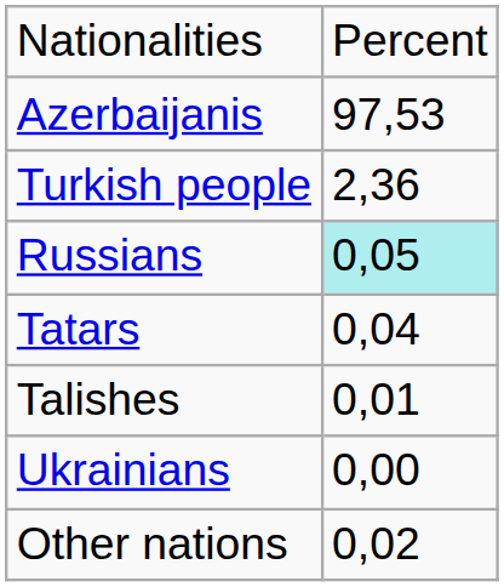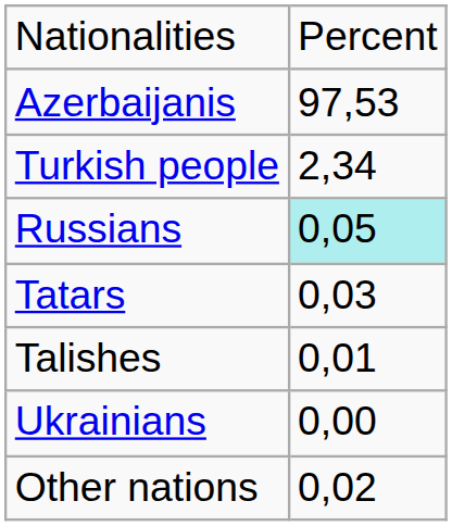 <table class="wikitable">
 <tr>
 <td>Nationalities</td>
 <td>Percent</td>
 </tr>
 <tr>
 <td><a href='#'>Azerbaijanis</a></td>
 <td>97,53</td>
 </tr>
 <tr>
 <td><a href='#'>Turkish people</a></td>
-<td>2,36</td>
+<td>2,34</td>
 </tr>
 <tr>
 <td><a href='#'>Russians</a></td>
 <td style="background: paleturquoise;">0,05</td>
 </tr>
 <tr>
 <td><a href='#'>Tatars</a></td>
-<td>0,04</td>
+<td>0,03</td>
 </tr>
 <tr>
 <td>Talishes</td>
 <td>0,01</td>
 </tr>
 <tr>
 <td><a href='#'>Ukrainians</a></td>
 <td>0,00</td>
 </tr>
 <tr>
 <td>Other nations</td>
 <td>0,02</td>
 </tr>
 </table>
